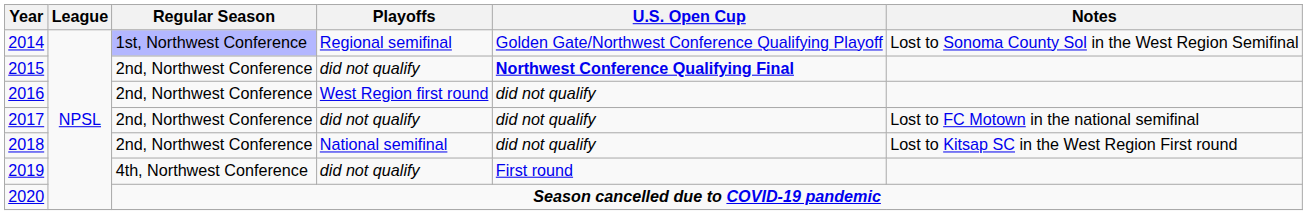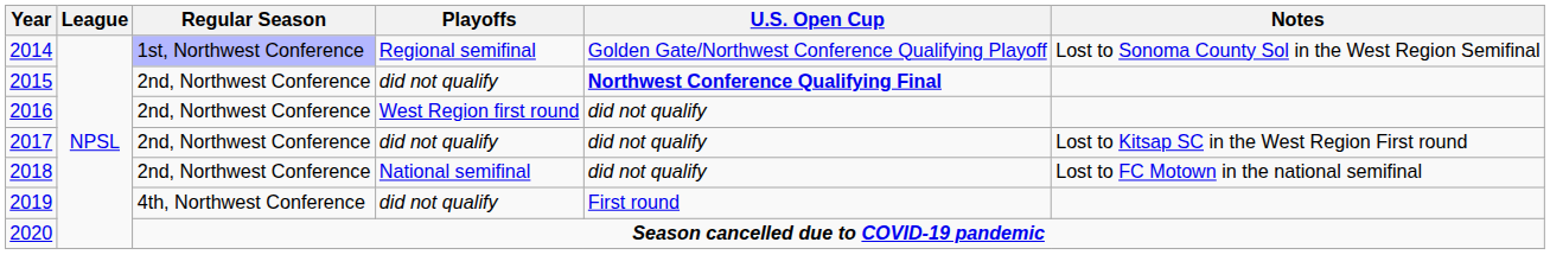 <table class="wikitable">
 <tr>
 <th>Year</th>
 <th>League</th>
 <th>Regular Season</th>
 <th>Playoffs</th>
 <th><a href='#'>U.S. Open Cup</a></th>
 <th>Notes</th>
 </tr>
 <tr>
 <td><a href='#'>2014</a></td>
 <td style="text-align:center;" rowspan="7"><a href='#'>NPSL</a></td>
 <td bgcolor="B3B7FF">1st, Northwest Conference</td>
 <td><a href='#'>Regional semifinal</a></td>
 <td><a href='#'>Golden Gate/Northwest Conference Qualifying Playoff</a></td>
 <td>Lost to <a href='#'>Sonoma County Sol</a> in the West Region Semifinal</td>
 </tr>
 <tr>
 <td><a href='#'>2015</a></td>
 <td>2nd, Northwest Conference</td>
 <td><em>did not qualify</em></td>
 <td><strong><a href='#'>Northwest Conference Qualifying Final</a></strong></td>
 <td></td>
 </tr>
 <tr>
 <td><a href='#'>2016</a></td>
 <td>2nd, Northwest Conference</td>
 <td><a href='#'>West Region first round</a></td>
 <td><em>did not qualify</em></td>
 <td></td>
 </tr>
 <tr>
 <td><a href='#'>2017</a></td>
 <td>2nd, Northwest Conference</td>
 <td><em>did not qualify</em></td>
 <td><em>did not qualify</em></td>
-<td>Lost to <a href='#'>FC Motown</a> in the national semifinal</td>
+<td>Lost to <a href='#'>Kitsap SC</a> in the West Region First round</td>
 </tr>
 <tr>
 <td><a href='#'>2018</a></td>
 <td>2nd, Northwest Conference</td>
 <td><a href='#'>National semifinal</a></td>
 <td><em>did not qualify</em></td>
-<td>Lost to <a href='#'>Kitsap SC</a> in the West Region First round</td>
+<td>Lost to <a href='#'>FC Motown</a> in the national semifinal</td>
 </tr>
 <tr>
 <td><a href='#'>2019</a></td>
 <td>4th, Northwest Conference</td>
 <td><em>did not qualify</em></td>
 <td><a href='#'>First round</a></td>
 <td></td>
 </tr>
 <tr>
 <td><a href='#'>2020</a></td>
 <td colspan="4" style="text-align:center;"><strong><em>Season cancelled due to <a href='#'>COVID-19 pandemic</a></em></strong></td>
 </tr>
 <tr>
 </tr>
 </table>
